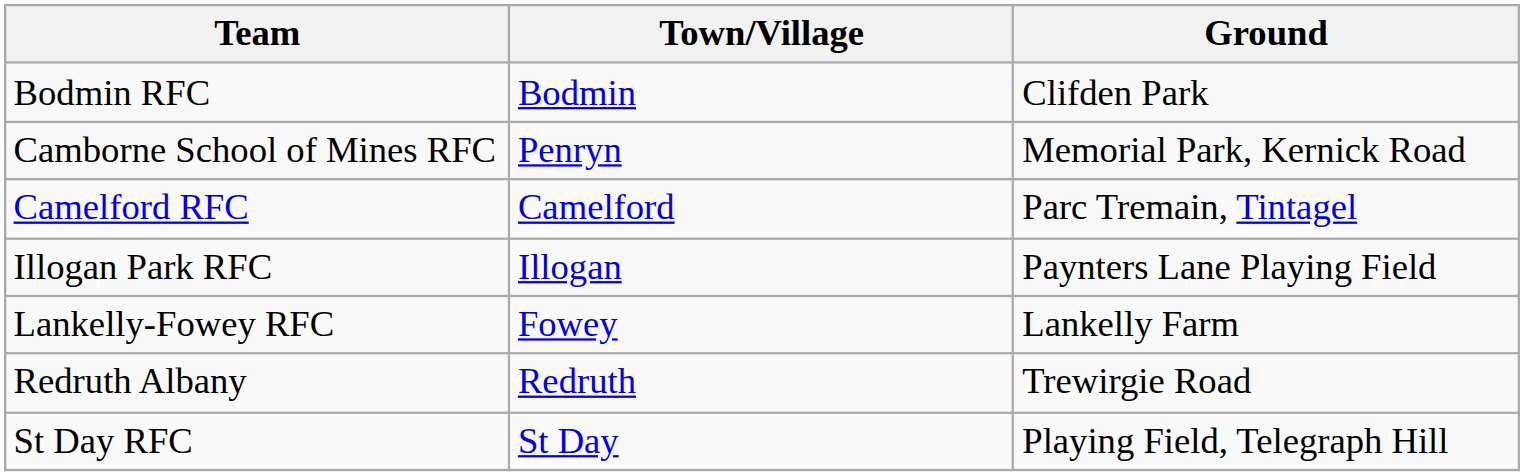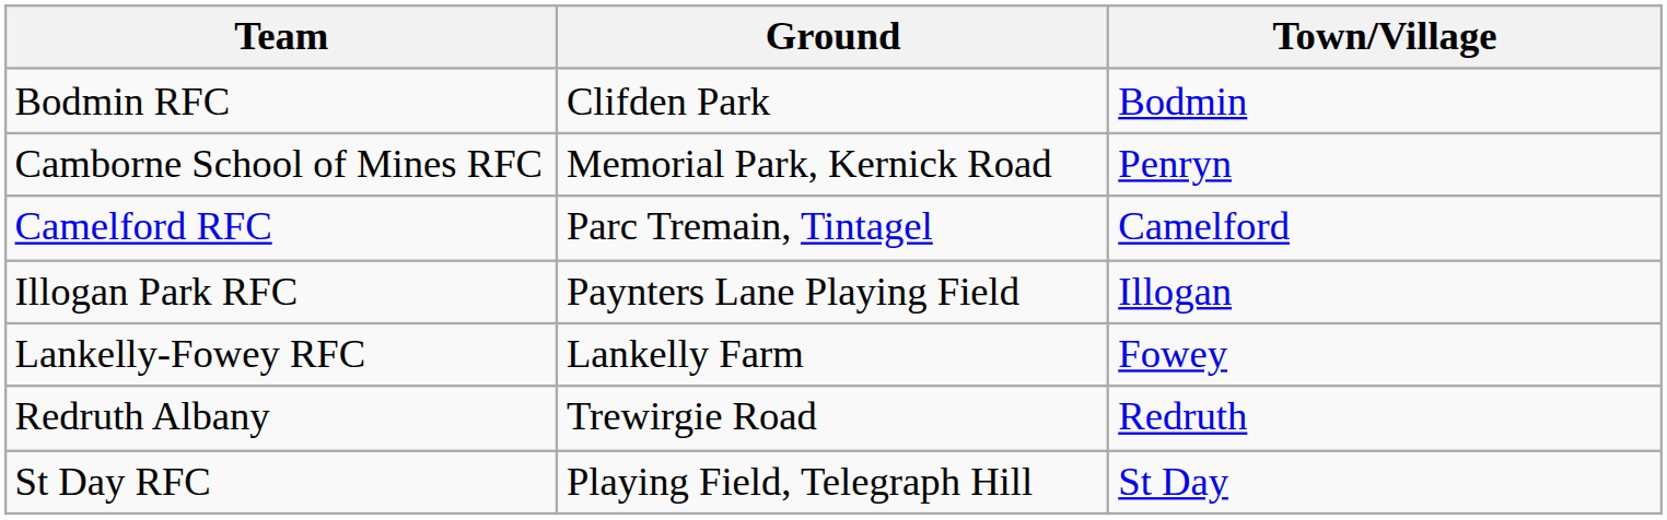 <table class="wikitable sortable">
 <tr>
 <th width=33%>Team</th>
+<th width=33%>Ground</th>
 <th width=33%>Town/Village</th>
-<th width=33%>Ground</th>
 </tr>
 <tr>
 <td>Bodmin RFC</td>
+<td>Clifden Park</td>
 <td><a href='#'>Bodmin</a></td>
-<td>Clifden Park</td>
 </tr>
 <tr>
 <td>Camborne School of Mines RFC</td>
+<td>Memorial Park, Kernick Road</td>
 <td><a href='#'>Penryn</a></td>
-<td>Memorial Park, Kernick Road</td>
 </tr>
 <tr>
 <td><a href='#'>Camelford RFC</a></td>
+<td>Parc Tremain, <a href='#'>Tintagel</a></td>
 <td><a href='#'>Camelford</a></td>
-<td>Parc Tremain, <a href='#'>Tintagel</a></td>
 </tr>
 <tr>
 <td>Illogan Park RFC</td>
+<td>Paynters Lane Playing Field</td>
 <td><a href='#'>Illogan</a></td>
-<td>Paynters Lane Playing Field</td>
 </tr>
 <tr>
 <td>Lankelly-Fowey RFC</td>
+<td>Lankelly Farm</td>
 <td><a href='#'>Fowey</a></td>
-<td>Lankelly Farm</td>
 </tr>
 <tr>
 <td>Redruth Albany</td>
+<td>Trewirgie Road</td>
 <td><a href='#'>Redruth</a></td>
-<td>Trewirgie Road</td>
 </tr>
 <tr>
 <td>St Day RFC</td>
+<td>Playing Field, Telegraph Hill</td>
 <td><a href='#'>St Day</a></td>
-<td>Playing Field, Telegraph Hill</td>
 </tr>
 </table>
